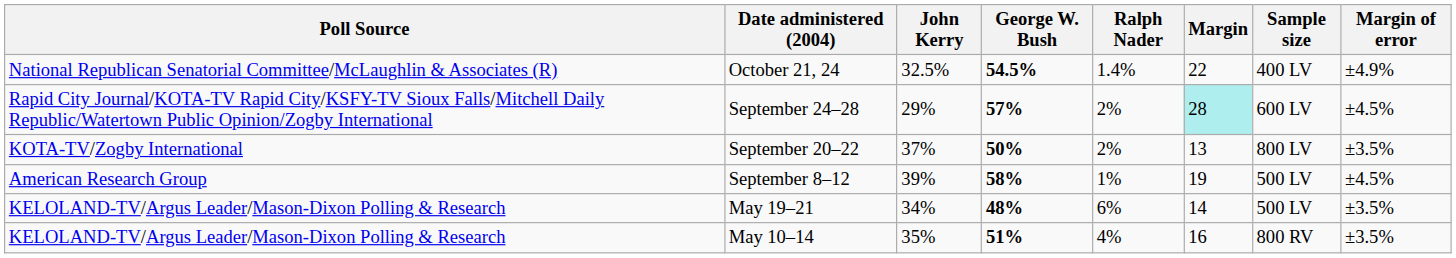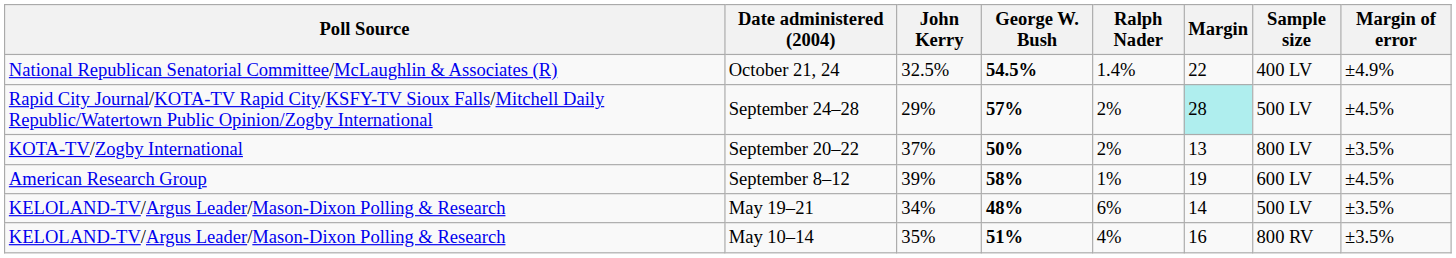 <table class="wikitable">
 <tr>
 <th>Poll Source</th>
 <th>Date administered (2004)</th>
 <th>John Kerry</th>
 <th>George W. Bush</th>
 <th>Ralph Nader</th>
 <th>Margin</th>
 <th>Sample size</th>
 <th>Margin of error</th>
 </tr>
 <tr>
 <td><a href='#'>National Republican Senatorial Committee</a>/<a href='#'>McLaughlin & Associates (R)</a></td>
 <td>October 21, 24</td>
 <td>32.5%</td>
 <td><strong>54.5%</strong></td>
 <td>1.4%</td>
 <td>22</td>
 <td>400 LV</td>
 <td>±4.9%</td>
 </tr>
 <tr>
 <td><a href='#'>Rapid City Journal</a>/<a href='#'>KOTA-TV Rapid City</a>/<a href='#'>KSFY-TV Sioux Falls</a>/<a href='#'>Mitchell Daily Republic/Watertown Public Opinion/Zogby International</a></td>
 <td>September 24–28</td>
 <td>29%</td>
 <td><strong>57%</strong></td>
 <td>2%</td>
 <td style="background: paleturquoise;">28</td>
-<td>600 LV</td>
+<td>500 LV</td>
 <td>±4.5%</td>
 </tr>
 <tr>
 <td><a href='#'>KOTA-TV</a>/<a href='#'>Zogby International</a></td>
 <td>September 20–22</td>
 <td>37%</td>
 <td><strong>50%</strong></td>
 <td>2%</td>
 <td>13</td>
 <td>800 LV</td>
 <td>±3.5%</td>
 </tr>
 <tr>
 <td><a href='#'>American Research Group</a></td>
 <td>September 8–12</td>
 <td>39%</td>
 <td><strong>58%</strong></td>
 <td>1%</td>
 <td>19</td>
-<td>500 LV</td>
+<td>600 LV</td>
 <td>±4.5%</td>
 </tr>
 <tr>
 <td><a href='#'>KELOLAND-TV</a>/<a href='#'>Argus Leader</a>/<a href='#'>Mason-Dixon Polling & Research</a></td>
 <td>May 19–21</td>
 <td>34%</td>
 <td><strong>48%</strong></td>
 <td>6%</td>
 <td>14</td>
 <td>500 LV</td>
 <td>±3.5%</td>
 </tr>
 <tr>
 <td><a href='#'>KELOLAND-TV</a>/<a href='#'>Argus Leader</a>/<a href='#'>Mason-Dixon Polling & Research</a></td>
 <td>May 10–14</td>
 <td>35%</td>
 <td><strong>51%</strong></td>
 <td>4%</td>
 <td>16</td>
 <td>800 RV</td>
 <td>±3.5%</td>
 </tr>
 </table>
